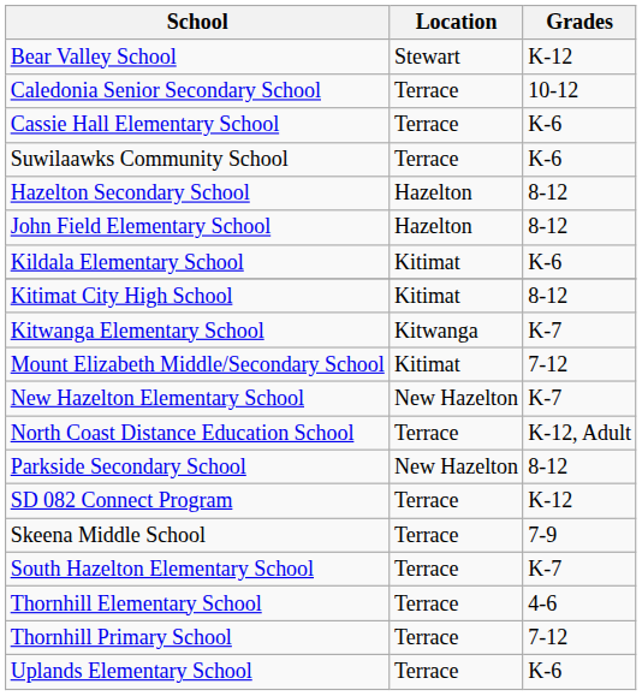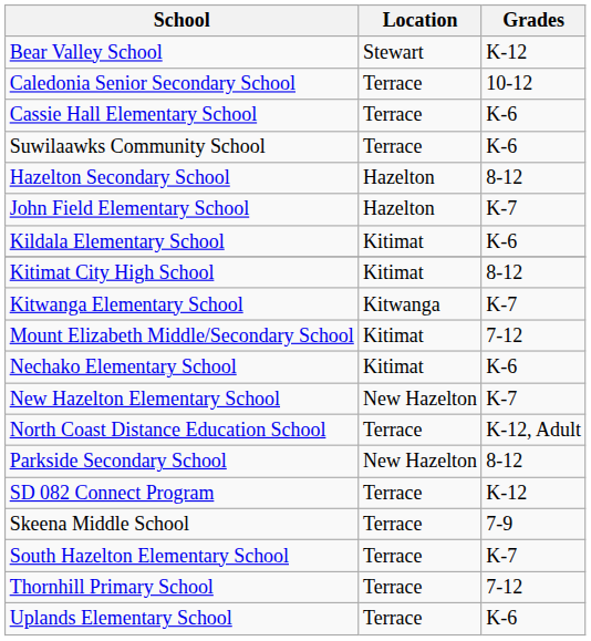 <table class="wikitable sortable">
 <tr>
 <th>School</th>
 <th>Location</th>
 <th>Grades</th>
 </tr>
 <tr>
 <td><a href='#'>Bear Valley School</a></td>
 <td>Stewart</td>
 <td>K-12</td>
 </tr>
 <tr>
 <td><a href='#'>Caledonia Senior Secondary School</a></td>
 <td>Terrace</td>
 <td>10-12</td>
 </tr>
 <tr>
 <td><a href='#'>Cassie Hall Elementary School</a></td>
 <td>Terrace</td>
 <td>K-6</td>
 </tr>
 <tr>
 <td>Suwilaawks Community School</td>
 <td>Terrace</td>
 <td>K-6</td>
 </tr>
 <tr>
 <td><a href='#'>Hazelton Secondary School</a></td>
 <td>Hazelton</td>
 <td>8-12</td>
 </tr>
 <tr>
 <td><a href='#'>John Field Elementary School</a></td>
 <td>Hazelton</td>
-<td>8-12</td>
+<td>K-7</td>
 </tr>
 <tr>
 <td><a href='#'>Kildala Elementary School</a></td>
 <td>Kitimat</td>
 <td>K-6</td>
 </tr>
 <tr>
 </tr>
 <tr>
 <td><a href='#'>Kitimat City High School</a></td>
 <td>Kitimat</td>
 <td>8-12</td>
 </tr>
 <tr>
 <td><a href='#'>Kitwanga Elementary School</a></td>
 <td>Kitwanga</td>
 <td>K-7</td>
 </tr>
 <tr>
 <td><a href='#'>Mount Elizabeth Middle/Secondary School</a></td>
 <td>Kitimat</td>
 <td>7-12</td>
+</tr>
+<tr>
+<td><a href='#'>Nechako Elementary School</a></td>
+<td>Kitimat</td>
+<td>K-6</td>
 </tr>
 <tr>
 <td><a href='#'>New Hazelton Elementary School</a></td>
 <td>New Hazelton</td>
 <td>K-7</td>
 </tr>
 <tr>
 <td><a href='#'>North Coast Distance Education School</a></td>
 <td>Terrace</td>
 <td>K-12, Adult</td>
 </tr>
 <tr>
 <td><a href='#'>Parkside Secondary School</a></td>
 <td>New Hazelton</td>
 <td>8-12</td>
 </tr>
 <tr>
 <td><a href='#'>SD 082 Connect Program</a></td>
 <td>Terrace</td>
 <td>K-12</td>
 </tr>
 <tr>
 <td>Skeena Middle School</td>
 <td>Terrace</td>
 <td>7-9</td>
 </tr>
 <tr>
 <td><a href='#'>South Hazelton Elementary School</a></td>
 <td>Terrace</td>
 <td>K-7</td>
 </tr>
 <tr>
-<td><a href='#'>Thornhill Elementary School</a></td>
-<td>Terrace</td>
-<td>4-6</td>
-</tr>
-<tr>
 <td><a href='#'>Thornhill Primary School</a></td>
 <td>Terrace</td>
 <td>7-12</td>
 </tr>
 <tr>
 <td><a href='#'>Uplands Elementary School</a></td>
 <td>Terrace</td>
 <td>K-6</td>
 </tr>
 </table>
